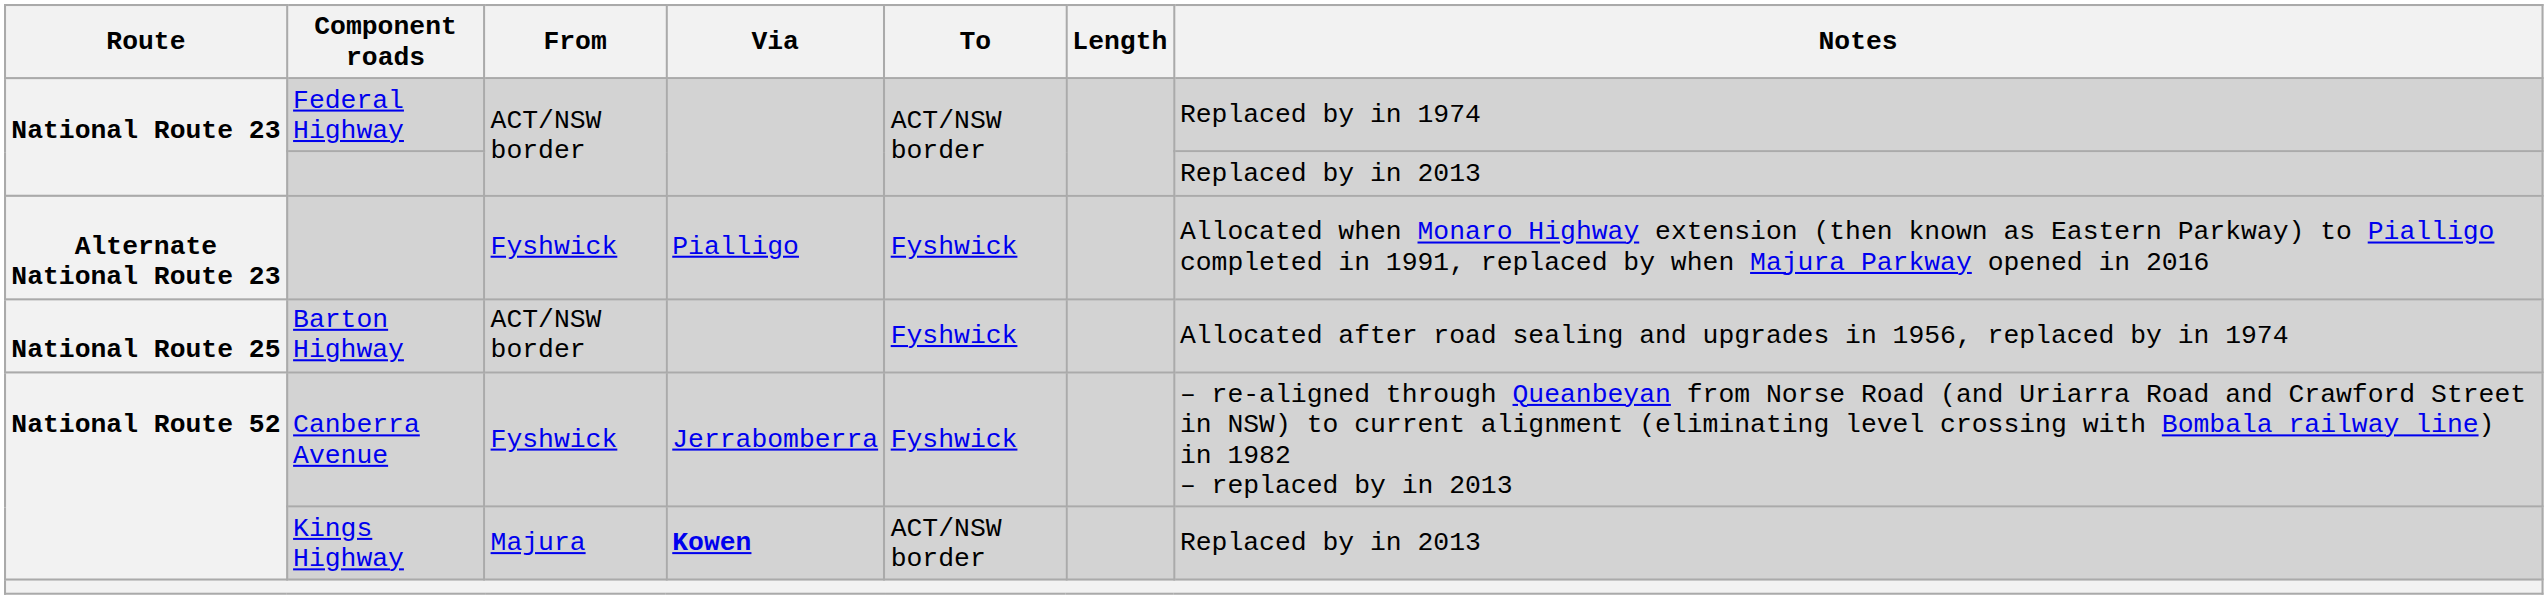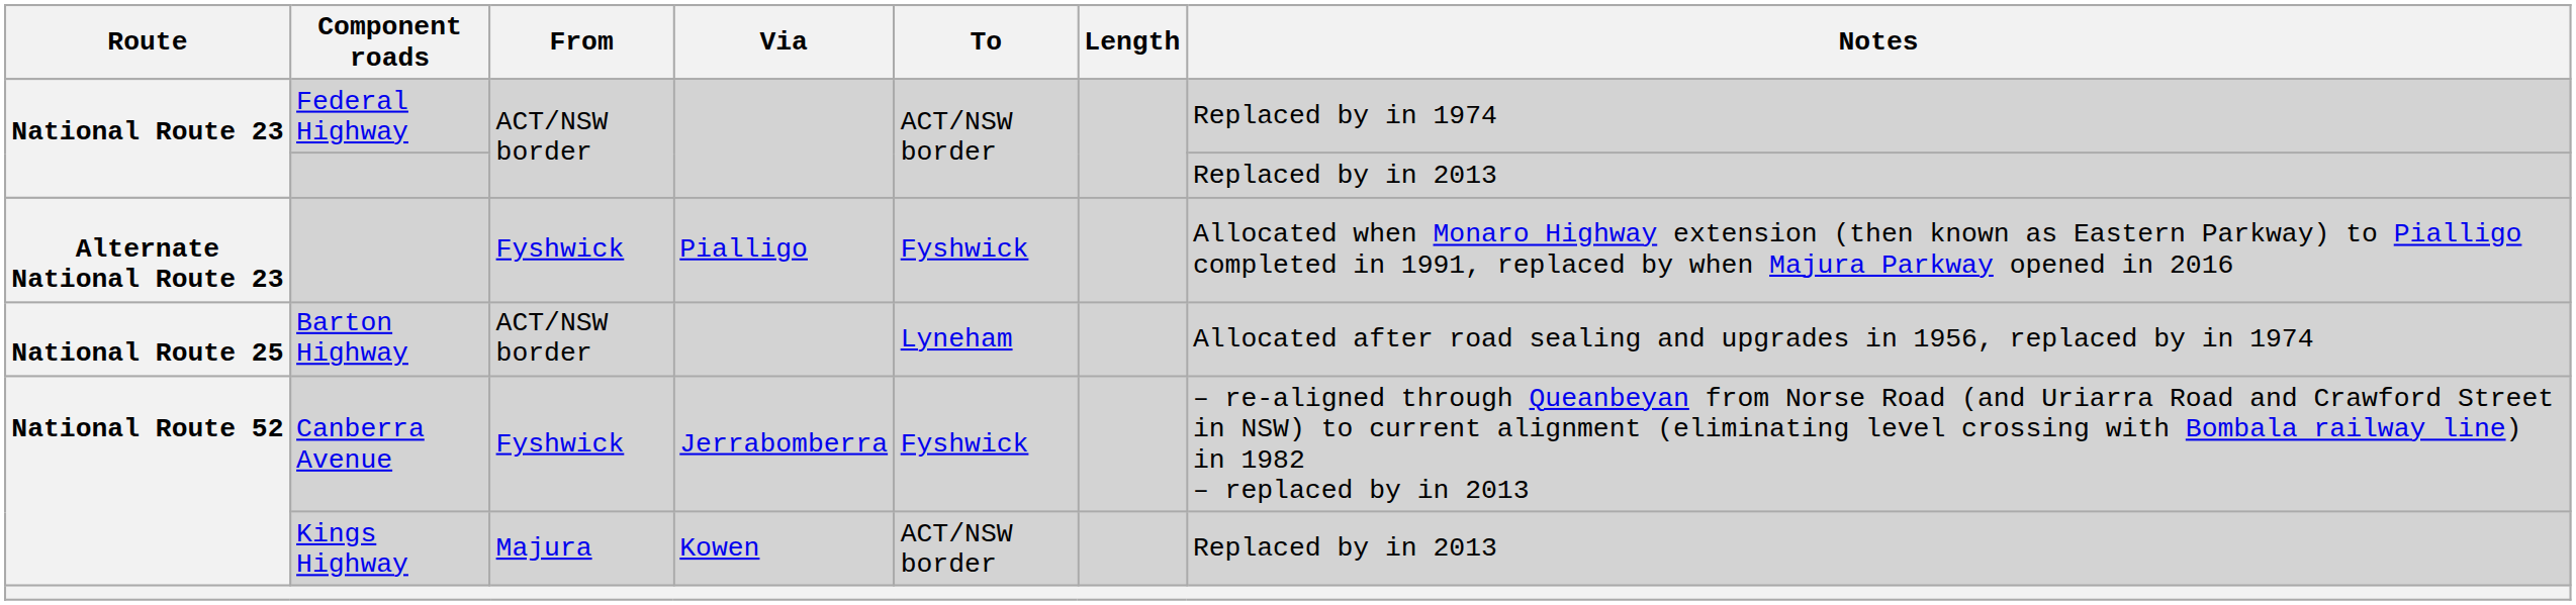 <table class="wikitable sortable">
 <tr>
 <th scope="col">Route</th>
 <th scope="col">Component roads</th>
 <th scope="col">From</th>
 <th scope="col">Via</th>
 <th scope="col">To</th>
 <th scope="col">Length</th>
 <th scope="col">Notes</th>
 </tr>
 <tr style="background:#d3d3d3;">
 <th rowspan="2" style="vertical-align:top; white-space:nowrap;"><br>National Route 23</th>
 <td><a href='#'>Federal Highway</a></td>
 <td rowspan="2">ACT/NSW border</td>
 <td rowspan="2"></td>
 <td rowspan="2">ACT/NSW border</td>
 <td rowspan="2"></td>
 <td>Replaced by  in 1974</td>
 </tr>
 <tr style="background:#d3d3d3;">
 <td></td>
 <td>Replaced by  in 2013</td>
 </tr>
 <tr style="background:#d3d3d3;">
 <th style="vertical-align:top; white-space:nowrap;"><br>Alternate<br>National Route 23</th>
 <td></td>
 <td><a href='#'>Fyshwick</a></td>
 <td><a href='#'>Pialligo</a></td>
 <td><a href='#'>Fyshwick</a></td>
 <td></td>
 <td>Allocated when <a href='#'>Monaro Highway</a> extension (then known as Eastern Parkway) to <a href='#'>Pialligo</a> completed in 1991, replaced by  when <a href='#'>Majura Parkway</a> opened in 2016</td>
 </tr>
 <tr style="background:#d3d3d3;">
 <th style="vertical-align:top; white-space:nowrap;"><br>National Route 25</th>
 <td><a href='#'>Barton Highway</a></td>
 <td>ACT/NSW border</td>
 <td></td>
-<td><a href='#'>Fyshwick</a></td>
+<td><a href='#'>Lyneham</a></td>
 <td></td>
 <td>Allocated after road sealing and upgrades in 1956, replaced by  in 1974</td>
 </tr>
 <tr style="background:#d3d3d3;">
 <th rowspan="2" style="vertical-align:top; white-space:nowrap;"><br>National Route 52</th>
 <td><a href='#'>Canberra Avenue</a></td>
 <td><a href='#'>Fyshwick</a></td>
 <td><a href='#'>Jerrabomberra</a></td>
 <td><a href='#'>Fyshwick</a></td>
 <td></td>
 <td>– re-aligned through <a href='#'>Queanbeyan</a> from Norse Road (and Uriarra Road and Crawford Street in NSW) to current alignment (eliminating level crossing with <a href='#'>Bombala railway line</a>) in 1982<br>– replaced by  in 2013</td>
 </tr>
 <tr style="background:#d3d3d3;">
 <td><a href='#'>Kings Highway</a></td>
 <td><a href='#'>Majura</a></td>
-<td><strong><a href='#'>Kowen</a></strong></td>
+<td><a href='#'>Kowen</a></td>
 <td>ACT/NSW border</td>
 <td></td>
 <td>Replaced by  in 2013</td>
 </tr>
 <tr>
 <td colspan="7" style="text-align:center; background:#f2f2f2;"></td>
 </tr>
 </table>
